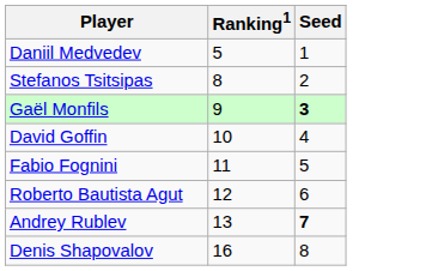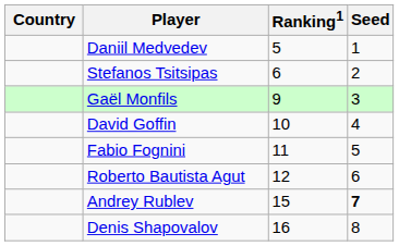 <table class="sortable wikitable">
 <tr>
+<th width="70">Country</th>
 <th width="175">Player</th>
 <th>Ranking<sup>1</sup></th>
 <th>Seed</th>
 </tr>
 <tr>
+<td></td>
 <td><a href='#'>Daniil Medvedev</a></td>
 <td>5</td>
 <td>1</td>
 </tr>
 <tr>
+<td></td>
 <td><a href='#'>Stefanos Tsitsipas</a></td>
-<td>8</td>
+<td>6</td>
 <td>2</td>
 </tr>
 <tr style="background:#cfc;">
+<td></td>
 <td><a href='#'>Gaël Monfils</a></td>
 <td>9</td>
-<td><strong>3</strong></td>
+<td>3</td>
 </tr>
 <tr>
+<td></td>
 <td><a href='#'>David Goffin</a></td>
 <td>10</td>
 <td>4</td>
 </tr>
 <tr>
+<td></td>
 <td><a href='#'>Fabio Fognini</a></td>
 <td>11</td>
 <td>5</td>
 </tr>
 <tr>
+<td></td>
 <td><a href='#'>Roberto Bautista Agut</a></td>
 <td>12</td>
 <td>6</td>
 </tr>
 <tr>
+<td></td>
 <td><a href='#'>Andrey Rublev</a></td>
-<td>13</td>
+<td>15</td>
 <td><strong>7</strong></td>
 </tr>
 <tr>
+<td></td>
 <td><a href='#'>Denis Shapovalov</a></td>
 <td>16</td>
 <td>8</td>
 </tr>
 </table>
